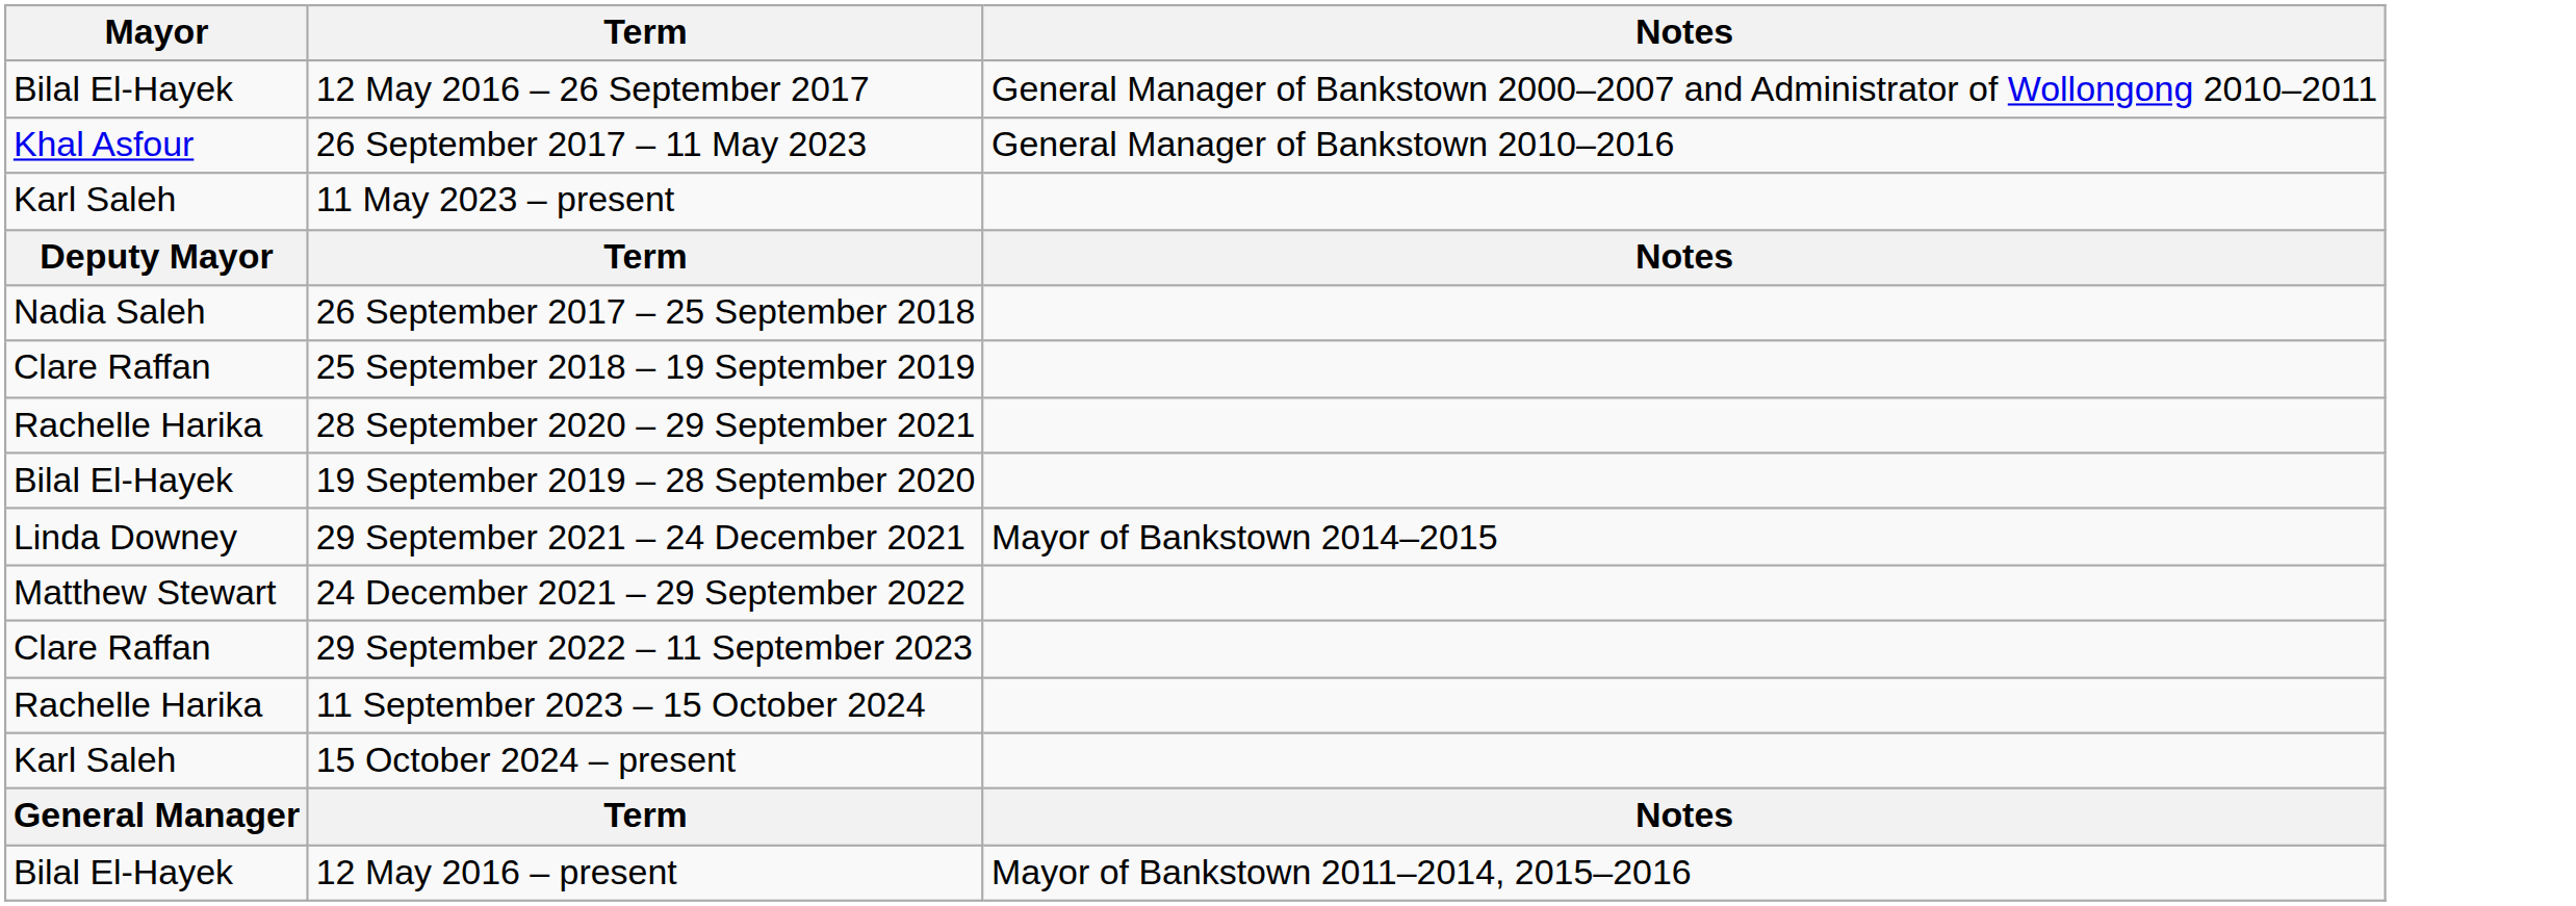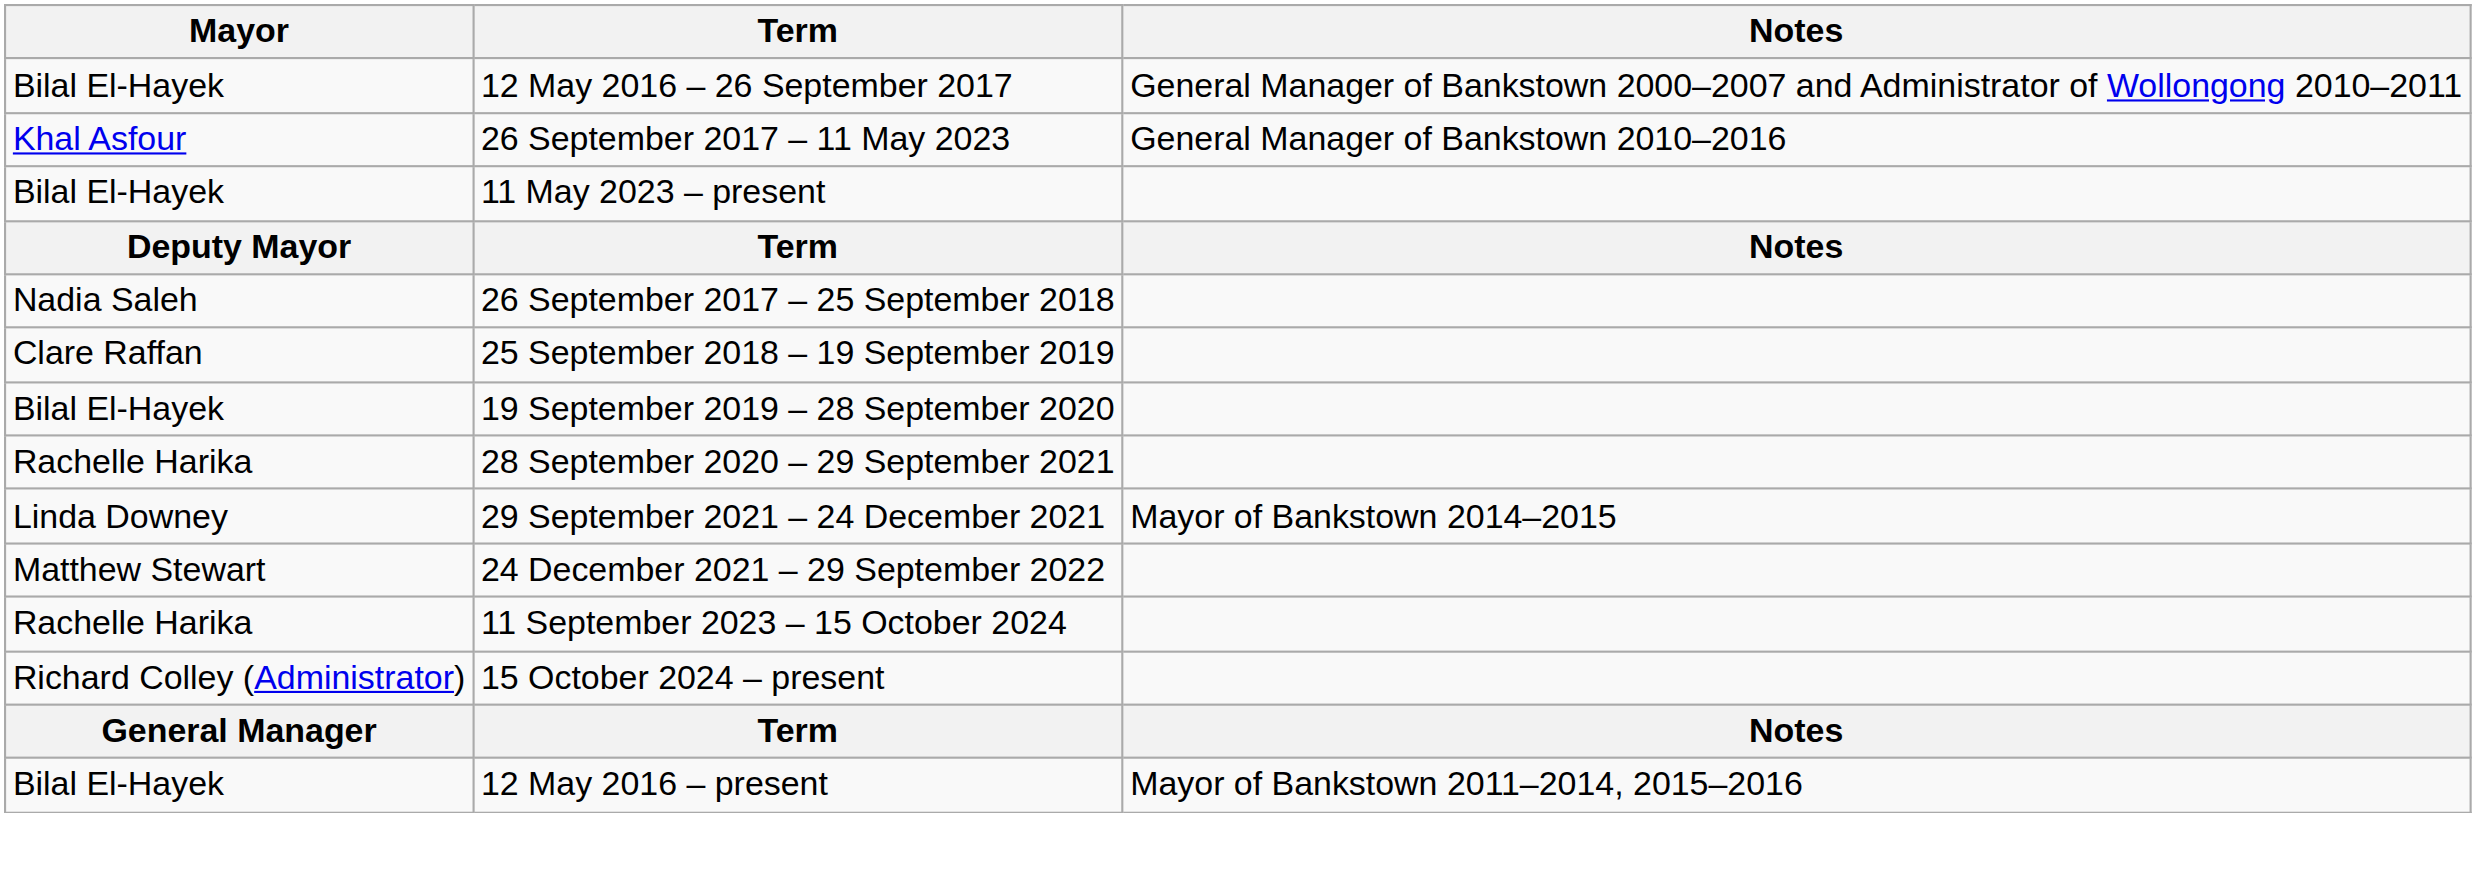 <table class="wikitable">
 <tr>
 <th>Mayor</th>
 <th>Term</th>
 <th>Notes</th>
 </tr>
 <tr>
 <td>Bilal El-Hayek</td>
 <td>12 May 2016 – 26 September 2017</td>
 <td>General Manager of Bankstown 2000–2007 and Administrator of <a href='#'>Wollongong</a> 2010–2011</td>
 </tr>
 <tr>
 <td><a href='#'>Khal Asfour</a></td>
 <td>26 September 2017 – 11 May 2023</td>
 <td>General Manager of Bankstown 2010–2016</td>
 </tr>
 <tr>
-<td>Karl Saleh</td>
+<td>Bilal El-Hayek</td>
 <td>11 May 2023 – present</td>
 <td></td>
 </tr>
 <tr>
 <th>Deputy Mayor</th>
 <th>Term</th>
 <th>Notes</th>
 </tr>
 <tr>
 <td>Nadia Saleh</td>
 <td>26 September 2017 – 25 September 2018</td>
 <td></td>
 </tr>
 <tr>
 <td>Clare Raffan</td>
 <td>25 September 2018 – 19 September 2019</td>
 <td></td>
 </tr>
 <tr>
-<td>Rachelle Harika</td>
-<td>28 September 2020 – 29 September 2021</td>
+<td>Bilal El-Hayek</td>
+<td>19 September 2019 – 28 September 2020</td>
 <td></td>
 </tr>
 <tr>
-<td>Bilal El-Hayek</td>
-<td>19 September 2019 – 28 September 2020</td>
+<td>Rachelle Harika</td>
+<td>28 September 2020 – 29 September 2021</td>
 <td></td>
 </tr>
 <tr>
 <td>Linda Downey</td>
 <td>29 September 2021 – 24 December 2021</td>
 <td>Mayor of Bankstown 2014–2015</td>
 </tr>
 <tr>
 <td>Matthew Stewart</td>
 <td>24 December 2021 – 29 September 2022</td>
 <td></td>
 </tr>
 <tr>
-<td>Clare Raffan</td>
-<td>29 September 2022 – 11 September 2023</td>
-<td></td>
-</tr>
-<tr>
 <td>Rachelle Harika</td>
 <td>11 September 2023 – 15 October 2024</td>
 <td></td>
 </tr>
 <tr>
-<td>Karl Saleh</td>
+<td>Richard Colley (<a href='#'>Administrator</a>)</td>
 <td>15 October 2024 – present</td>
 <td></td>
 </tr>
 <tr>
 <th>General Manager</th>
 <th>Term</th>
 <th>Notes</th>
 </tr>
 <tr>
 <td>Bilal El-Hayek</td>
 <td>12 May 2016 – present</td>
 <td>Mayor of Bankstown 2011–2014, 2015–2016</td>
 </tr>
 </table>
